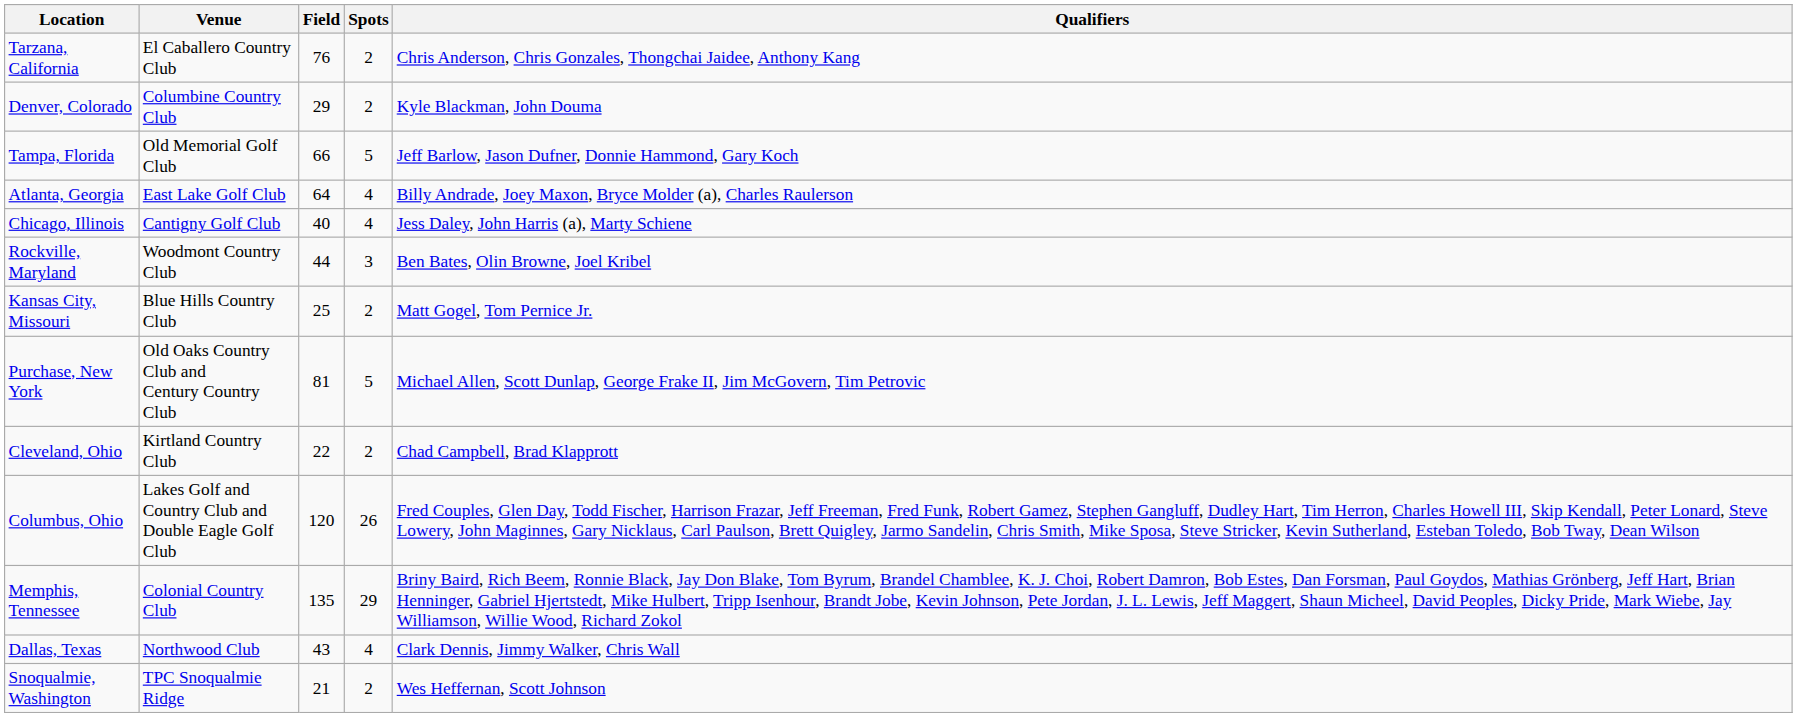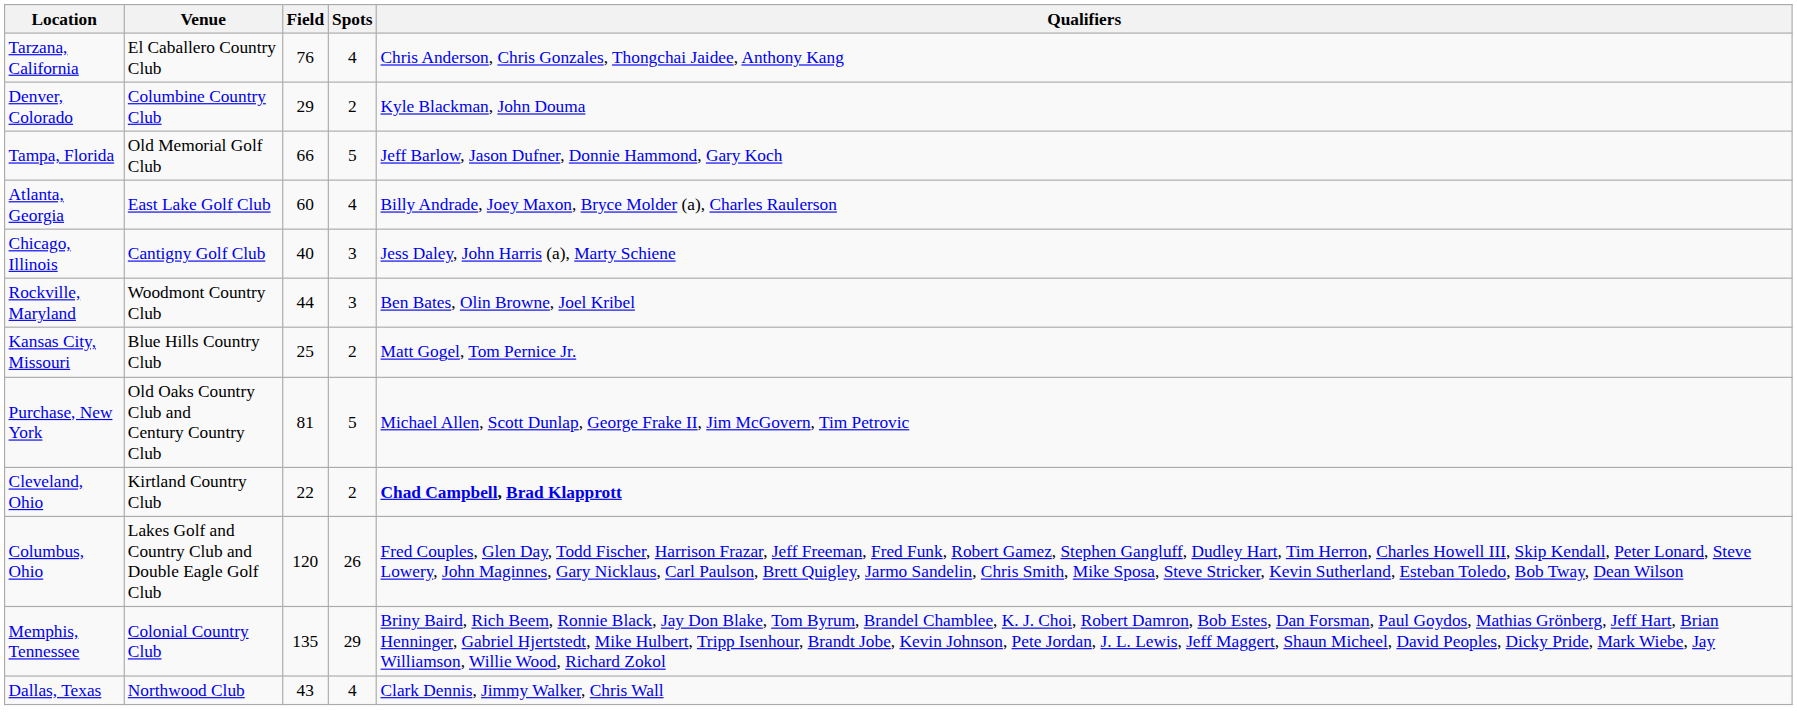 <table class=wikitable style=font-size:95%>
 <tr>
 <th>Location</th>
 <th>Venue</th>
 <th align=center>Field</th>
 <th align=center>Spots</th>
 <th>Qualifiers</th>
 </tr>
 <tr>
 <td><a href='#'>Tarzana, California</a></td>
 <td>El Caballero Country Club</td>
 <td align=center>76</td>
-<td align=center>2</td>
+<td align=center>4</td>
 <td><a href='#'>Chris Anderson</a>, <a href='#'>Chris Gonzales</a>, <a href='#'>Thongchai Jaidee</a>, <a href='#'>Anthony Kang</a></td>
 </tr>
 <tr>
 <td><a href='#'>Denver, Colorado</a></td>
 <td><a href='#'>Columbine Country Club</a></td>
 <td align=center>29</td>
 <td align=center>2</td>
 <td><a href='#'>Kyle Blackman</a>, <a href='#'>John Douma</a></td>
 </tr>
 <tr>
 <td><a href='#'>Tampa, Florida</a></td>
 <td>Old Memorial Golf Club</td>
 <td align=center>66</td>
 <td align=center>5</td>
 <td><a href='#'>Jeff Barlow</a>, <a href='#'>Jason Dufner</a>, <a href='#'>Donnie Hammond</a>, <a href='#'>Gary Koch</a></td>
 </tr>
 <tr>
 <td><a href='#'>Atlanta, Georgia</a></td>
 <td><a href='#'>East Lake Golf Club</a></td>
-<td align=center>64</td>
+<td align=center>60</td>
 <td align=center>4</td>
 <td><a href='#'>Billy Andrade</a>, <a href='#'>Joey Maxon</a>, <a href='#'>Bryce Molder</a> (a), <a href='#'>Charles Raulerson</a></td>
 </tr>
 <tr>
 <td><a href='#'>Chicago, Illinois</a></td>
 <td><a href='#'>Cantigny Golf Club</a></td>
 <td align=center>40</td>
-<td align=center>4</td>
+<td align=center>3</td>
 <td><a href='#'>Jess Daley</a>, <a href='#'>John Harris</a> (a), <a href='#'>Marty Schiene</a></td>
 </tr>
 <tr>
 <td><a href='#'>Rockville, Maryland</a></td>
 <td>Woodmont Country Club</td>
 <td align=center>44</td>
 <td align=center>3</td>
 <td><a href='#'>Ben Bates</a>, <a href='#'>Olin Browne</a>, <a href='#'>Joel Kribel</a></td>
 </tr>
 <tr>
 <td><a href='#'>Kansas City, Missouri</a></td>
 <td>Blue Hills Country Club</td>
 <td align=center>25</td>
 <td align=center>2</td>
 <td><a href='#'>Matt Gogel</a>, <a href='#'>Tom Pernice Jr.</a></td>
 </tr>
 <tr>
 <td><a href='#'>Purchase, New York</a></td>
 <td>Old Oaks Country Club and<br>Century Country Club</td>
 <td align=center>81</td>
 <td align=center>5</td>
 <td><a href='#'>Michael Allen</a>, <a href='#'>Scott Dunlap</a>, <a href='#'>George Frake II</a>, <a href='#'>Jim McGovern</a>, <a href='#'>Tim Petrovic</a></td>
 </tr>
 <tr>
 <td><a href='#'>Cleveland, Ohio</a></td>
 <td>Kirtland Country Club</td>
 <td align=center>22</td>
 <td align=center>2</td>
-<td><a href='#'>Chad Campbell</a>, <a href='#'>Brad Klapprott</a></td>
+<td><strong><a href='#'>Chad Campbell</a>, <a href='#'>Brad Klapprott</a></strong></td>
 </tr>
 <tr>
 <td><a href='#'>Columbus, Ohio</a></td>
 <td>Lakes Golf and Country Club and<br>Double Eagle Golf Club</td>
 <td align=center>120</td>
 <td align=center>26</td>
 <td><a href='#'>Fred Couples</a>, <a href='#'>Glen Day</a>, <a href='#'>Todd Fischer</a>, <a href='#'>Harrison Frazar</a>, <a href='#'>Jeff Freeman</a>, <a href='#'>Fred Funk</a>, <a href='#'>Robert Gamez</a>, <a href='#'>Stephen Gangluff</a>, <a href='#'>Dudley Hart</a>, <a href='#'>Tim Herron</a>, <a href='#'>Charles Howell III</a>, <a href='#'>Skip Kendall</a>, <a href='#'>Peter Lonard</a>, <a href='#'>Steve Lowery</a>, <a href='#'>John Maginnes</a>, <a href='#'>Gary Nicklaus</a>, <a href='#'>Carl Paulson</a>, <a href='#'>Brett Quigley</a>, <a href='#'>Jarmo Sandelin</a>, <a href='#'>Chris Smith</a>, <a href='#'>Mike Sposa</a>, <a href='#'>Steve Stricker</a>, <a href='#'>Kevin Sutherland</a>, <a href='#'>Esteban Toledo</a>, <a href='#'>Bob Tway</a>, <a href='#'>Dean Wilson</a></td>
 </tr>
 <tr>
 <td><a href='#'>Memphis, Tennessee</a></td>
 <td><a href='#'>Colonial Country Club</a></td>
 <td align=center>135</td>
 <td align=center>29</td>
 <td><a href='#'>Briny Baird</a>, <a href='#'>Rich Beem</a>, <a href='#'>Ronnie Black</a>, <a href='#'>Jay Don Blake</a>, <a href='#'>Tom Byrum</a>, <a href='#'>Brandel Chamblee</a>, <a href='#'>K. J. Choi</a>, <a href='#'>Robert Damron</a>, <a href='#'>Bob Estes</a>, <a href='#'>Dan Forsman</a>, <a href='#'>Paul Goydos</a>, <a href='#'>Mathias Grönberg</a>, <a href='#'>Jeff Hart</a>, <a href='#'>Brian Henninger</a>, <a href='#'>Gabriel Hjertstedt</a>, <a href='#'>Mike Hulbert</a>, <a href='#'>Tripp Isenhour</a>, <a href='#'>Brandt Jobe</a>, <a href='#'>Kevin Johnson</a>, <a href='#'>Pete Jordan</a>, <a href='#'>J. L. Lewis</a>, <a href='#'>Jeff Maggert</a>, <a href='#'>Shaun Micheel</a>, <a href='#'>David Peoples</a>, <a href='#'>Dicky Pride</a>, <a href='#'>Mark Wiebe</a>, <a href='#'>Jay Williamson</a>, <a href='#'>Willie Wood</a>, <a href='#'>Richard Zokol</a></td>
 </tr>
 <tr>
 <td><a href='#'>Dallas, Texas</a></td>
 <td><a href='#'>Northwood Club</a></td>
 <td align=center>43</td>
 <td align=center>4</td>
 <td><a href='#'>Clark Dennis</a>, <a href='#'>Jimmy Walker</a>, <a href='#'>Chris Wall</a></td>
 </tr>
-<tr>
-<td><a href='#'>Snoqualmie, Washington</a></td>
-<td><a href='#'>TPC Snoqualmie Ridge</a></td>
-<td align=center>21</td>
-<td align=center>2</td>
-<td><a href='#'>Wes Heffernan</a>, <a href='#'>Scott Johnson</a></td>
-</tr>
 </table>
